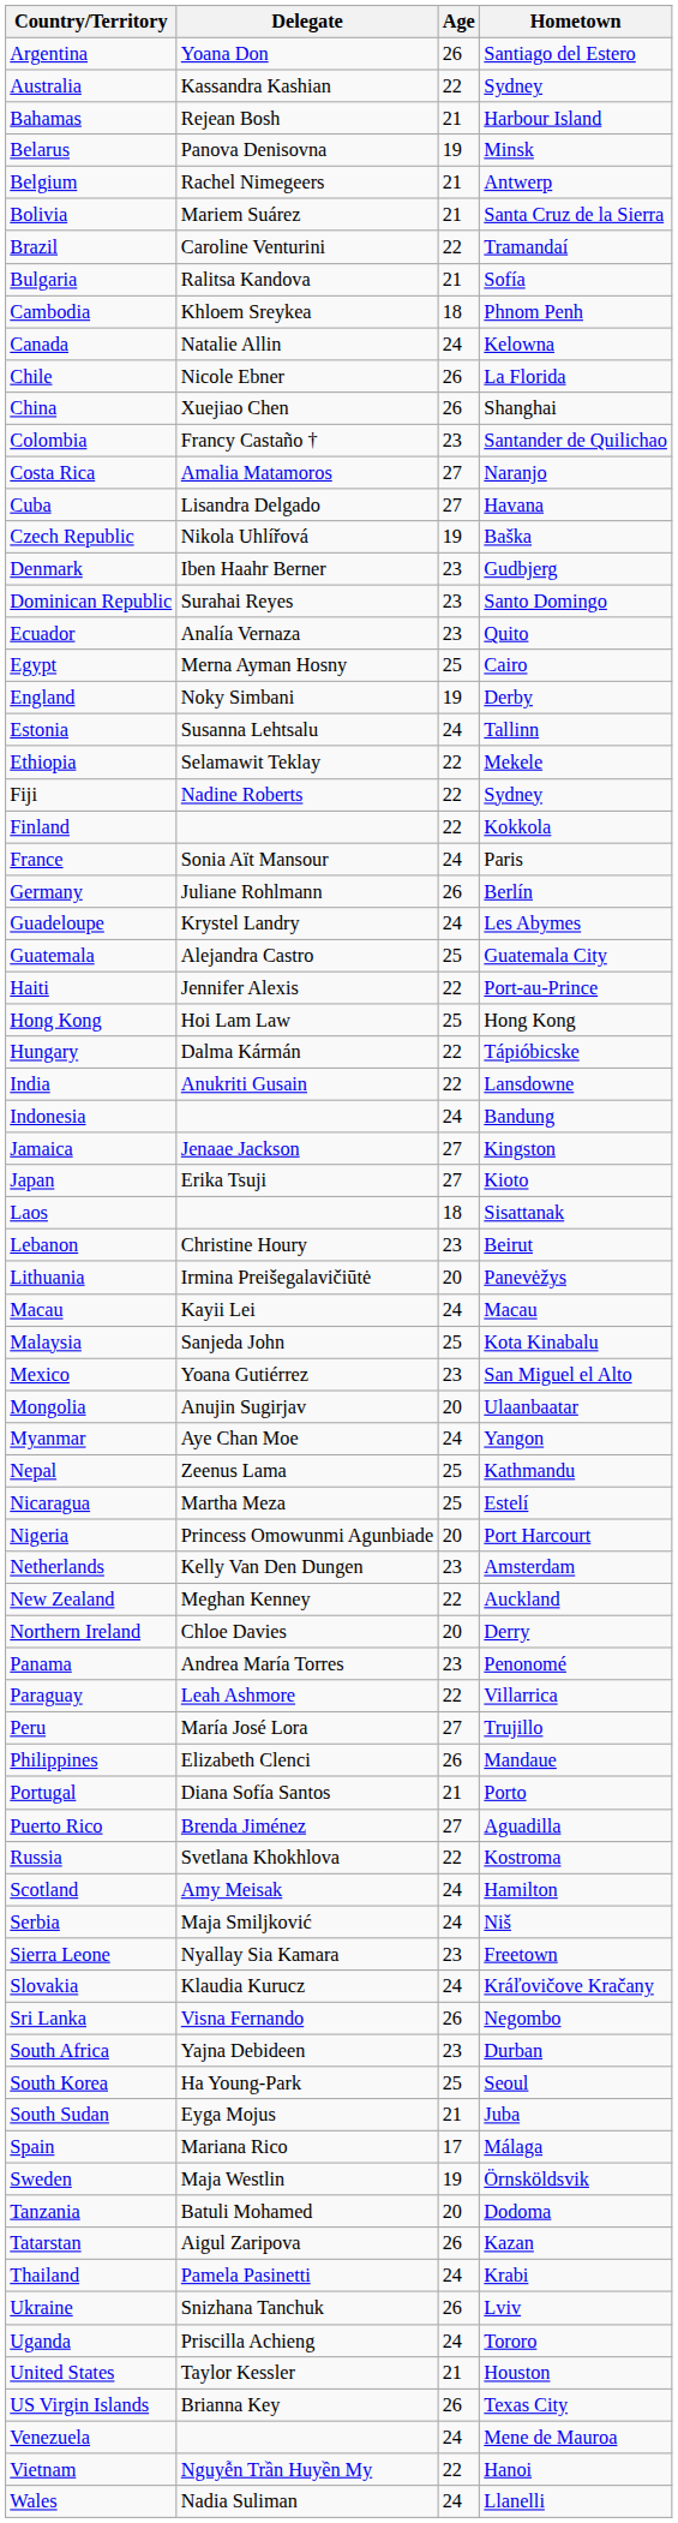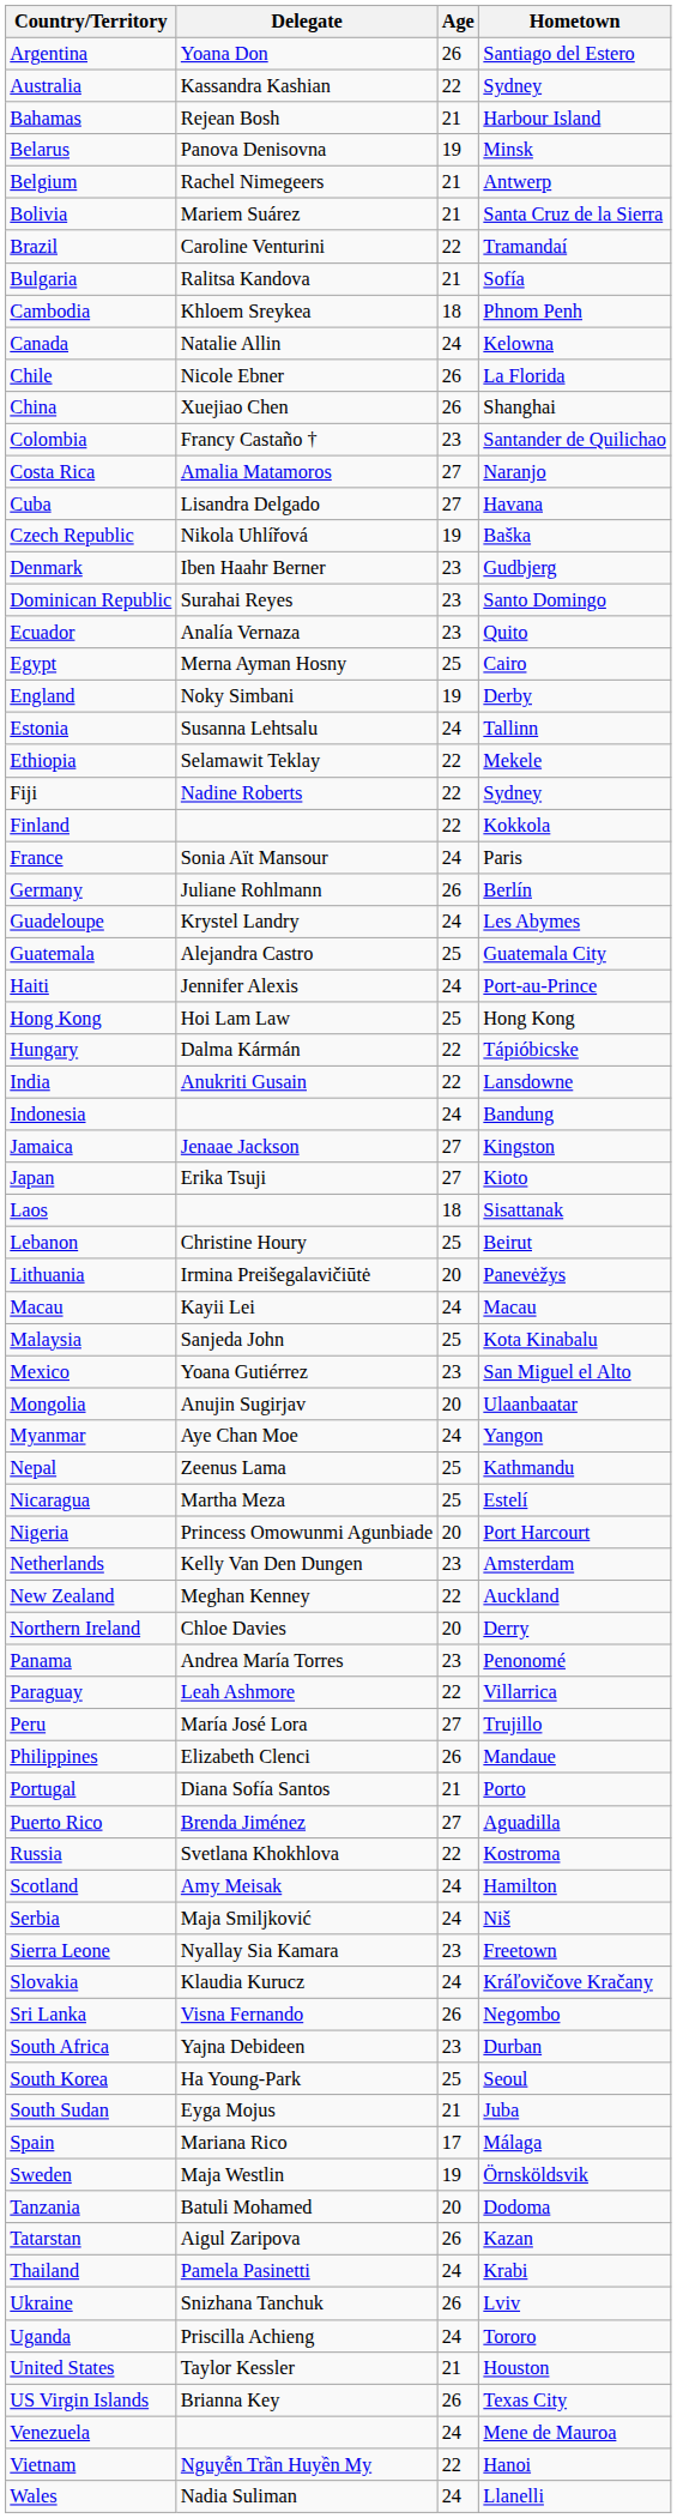 <table class="wikitable sortable" style="font-size: 95%;">
 <tr>
 <th>Country/Territory</th>
 <th>Delegate</th>
 <th>Age</th>
 <th>Hometown</th>
 </tr>
 <tr>
 <td> <a href='#'>Argentina</a></td>
 <td><a href='#'>Yoana Don</a></td>
 <td>26</td>
 <td><a href='#'>Santiago del Estero</a></td>
 </tr>
 <tr>
 <td> <a href='#'>Australia</a></td>
 <td>Kassandra Kashian</td>
 <td>22</td>
 <td><a href='#'>Sydney</a></td>
 </tr>
 <tr>
 <td> <a href='#'>Bahamas</a></td>
 <td>Rejean Bosh</td>
 <td>21</td>
 <td><a href='#'>Harbour Island</a></td>
 </tr>
 <tr>
 <td> <a href='#'>Belarus</a></td>
 <td>Panova Denisovna</td>
 <td>19</td>
 <td><a href='#'>Minsk</a></td>
 </tr>
 <tr>
 <td> <a href='#'>Belgium</a></td>
 <td>Rachel Nimegeers</td>
 <td>21</td>
 <td><a href='#'>Antwerp</a></td>
 </tr>
 <tr>
 <td> <a href='#'>Bolivia</a></td>
 <td>Mariem Suárez</td>
 <td>21</td>
 <td><a href='#'>Santa Cruz de la Sierra</a></td>
 </tr>
 <tr>
 <td> <a href='#'>Brazil</a></td>
 <td>Caroline Venturini</td>
 <td>22</td>
 <td><a href='#'>Tramandaí</a></td>
 </tr>
 <tr>
 <td> <a href='#'>Bulgaria</a></td>
 <td>Ralitsa Kandova</td>
 <td>21</td>
 <td><a href='#'>Sofía</a></td>
 </tr>
 <tr>
 <td> <a href='#'>Cambodia</a></td>
 <td>Khloem Sreykea</td>
 <td>18</td>
 <td><a href='#'>Phnom Penh</a></td>
 </tr>
 <tr>
 <td> <a href='#'>Canada</a></td>
 <td>Natalie Allin</td>
 <td>24</td>
 <td><a href='#'>Kelowna</a></td>
 </tr>
 <tr>
 <td> <a href='#'>Chile</a></td>
 <td>Nicole Ebner</td>
 <td>26</td>
 <td><a href='#'>La Florida</a></td>
 </tr>
 <tr>
 <td> <a href='#'>China</a></td>
 <td>Xuejiao Chen</td>
 <td>26</td>
 <td>Shanghai</td>
 </tr>
 <tr>
 <td> <a href='#'>Colombia</a></td>
 <td>Francy Castaño †</td>
 <td>23</td>
 <td><a href='#'>Santander de Quilichao</a></td>
 </tr>
 <tr>
 <td> <a href='#'>Costa Rica</a></td>
 <td><a href='#'>Amalia Matamoros</a></td>
 <td>27</td>
 <td><a href='#'>Naranjo</a></td>
 </tr>
 <tr>
 <td> <a href='#'>Cuba</a></td>
 <td>Lisandra Delgado</td>
 <td>27</td>
 <td><a href='#'>Havana</a></td>
 </tr>
 <tr>
 <td> <a href='#'>Czech Republic</a></td>
 <td>Nikola Uhlířová</td>
 <td>19</td>
 <td><a href='#'>Baška</a></td>
 </tr>
 <tr>
 <td> <a href='#'>Denmark</a></td>
 <td>Iben Haahr Berner</td>
 <td>23</td>
 <td><a href='#'>Gudbjerg</a></td>
 </tr>
 <tr>
 <td> <a href='#'>Dominican Republic</a></td>
 <td>Surahai Reyes</td>
 <td>23</td>
 <td><a href='#'>Santo Domingo</a></td>
 </tr>
 <tr>
 <td> <a href='#'>Ecuador</a></td>
 <td>Analía Vernaza</td>
 <td>23</td>
 <td><a href='#'>Quito</a></td>
 </tr>
 <tr>
 <td> <a href='#'>Egypt</a></td>
 <td>Merna Ayman Hosny</td>
 <td>25</td>
 <td><a href='#'>Cairo</a></td>
 </tr>
 <tr>
 <td> <a href='#'>England</a></td>
 <td>Noky Simbani</td>
 <td>19</td>
 <td><a href='#'>Derby</a></td>
 </tr>
 <tr>
 <td> <a href='#'>Estonia</a></td>
 <td>Susanna Lehtsalu</td>
 <td>24</td>
 <td><a href='#'>Tallinn</a></td>
 </tr>
 <tr>
 <td> <a href='#'>Ethiopia</a></td>
 <td>Selamawit Teklay</td>
 <td>22</td>
 <td><a href='#'>Mekele</a></td>
 </tr>
 <tr>
 <td> Fiji</td>
 <td><a href='#'>Nadine Roberts</a></td>
 <td>22</td>
 <td><a href='#'>Sydney</a></td>
 </tr>
 <tr>
 <td> <a href='#'>Finland</a></td>
 <td></td>
 <td>22</td>
 <td><a href='#'>Kokkola</a></td>
 </tr>
 <tr>
 <td> <a href='#'>France</a></td>
 <td>Sonia Aït Mansour</td>
 <td>24</td>
 <td>Paris</td>
 </tr>
 <tr>
 <td> <a href='#'>Germany</a></td>
 <td>Juliane Rohlmann</td>
 <td>26</td>
 <td><a href='#'>Berlín</a></td>
 </tr>
 <tr>
 <td> <a href='#'>Guadeloupe</a></td>
 <td>Krystel Landry</td>
 <td>24</td>
 <td><a href='#'>Les Abymes</a></td>
 </tr>
 <tr>
 <td> <a href='#'>Guatemala</a></td>
 <td>Alejandra Castro</td>
 <td>25</td>
 <td><a href='#'>Guatemala City</a></td>
 </tr>
 <tr>
 <td> <a href='#'>Haiti</a></td>
 <td>Jennifer Alexis</td>
-<td>22</td>
+<td>24</td>
 <td><a href='#'>Port-au-Prince</a></td>
 </tr>
 <tr>
 <td> <a href='#'>Hong Kong</a></td>
 <td>Hoi Lam Law</td>
 <td>25</td>
 <td>Hong Kong</td>
 </tr>
 <tr>
 <td> <a href='#'>Hungary</a></td>
 <td>Dalma Kármán</td>
 <td>22</td>
 <td><a href='#'>Tápióbicske</a></td>
 </tr>
 <tr>
 <td> <a href='#'>India</a></td>
 <td><a href='#'>Anukriti Gusain</a></td>
 <td>22</td>
 <td><a href='#'>Lansdowne</a></td>
 </tr>
 <tr>
 <td> <a href='#'>Indonesia</a></td>
 <td></td>
 <td>24</td>
 <td><a href='#'>Bandung</a></td>
 </tr>
 <tr>
 <td> <a href='#'>Jamaica</a></td>
 <td><a href='#'>Jenaae Jackson</a></td>
 <td>27</td>
 <td><a href='#'>Kingston</a></td>
 </tr>
 <tr>
 <td> <a href='#'>Japan</a></td>
 <td>Erika Tsuji</td>
 <td>27</td>
 <td><a href='#'>Kioto</a></td>
 </tr>
 <tr>
 <td> <a href='#'>Laos</a></td>
 <td></td>
 <td>18</td>
 <td><a href='#'>Sisattanak</a></td>
 </tr>
 <tr>
 <td> <a href='#'>Lebanon</a></td>
 <td>Christine Houry</td>
-<td>23</td>
+<td>25</td>
 <td><a href='#'>Beirut</a></td>
 </tr>
 <tr>
 <td> <a href='#'>Lithuania</a></td>
 <td>Irmina Preišegalavičiūtė</td>
 <td>20</td>
 <td><a href='#'>Panevėžys</a></td>
 </tr>
 <tr>
 <td> <a href='#'>Macau</a></td>
 <td>Kayii Lei</td>
 <td>24</td>
 <td><a href='#'>Macau</a></td>
 </tr>
 <tr>
 <td> <a href='#'>Malaysia</a></td>
 <td>Sanjeda John</td>
 <td>25</td>
 <td><a href='#'>Kota Kinabalu</a></td>
 </tr>
 <tr>
 <td> <a href='#'>Mexico</a></td>
 <td>Yoana Gutiérrez</td>
 <td>23</td>
 <td><a href='#'>San Miguel el Alto</a></td>
 </tr>
 <tr>
 <td> <a href='#'>Mongolia</a></td>
 <td>Anujin Sugirjav</td>
 <td>20</td>
 <td><a href='#'>Ulaanbaatar</a></td>
 </tr>
 <tr>
 <td> <a href='#'>Myanmar</a></td>
 <td>Aye Chan Moe</td>
 <td>24</td>
 <td><a href='#'>Yangon</a></td>
 </tr>
 <tr>
 <td> <a href='#'>Nepal</a></td>
 <td>Zeenus Lama</td>
 <td>25</td>
 <td><a href='#'>Kathmandu</a></td>
 </tr>
 <tr>
 <td> <a href='#'>Nicaragua</a></td>
 <td>Martha Meza</td>
 <td>25</td>
 <td><a href='#'>Estelí</a></td>
 </tr>
 <tr>
 <td> <a href='#'>Nigeria</a></td>
 <td>Princess Omowunmi Agunbiade</td>
 <td>20</td>
 <td><a href='#'>Port Harcourt</a></td>
 </tr>
 <tr>
 <td> <a href='#'>Netherlands</a></td>
 <td>Kelly Van Den Dungen</td>
 <td>23</td>
 <td><a href='#'>Amsterdam</a></td>
 </tr>
 <tr>
 <td> <a href='#'>New Zealand</a></td>
 <td>Meghan Kenney</td>
 <td>22</td>
 <td><a href='#'>Auckland</a></td>
 </tr>
 <tr>
 <td> <a href='#'>Northern Ireland</a></td>
 <td>Chloe Davies</td>
 <td>20</td>
 <td><a href='#'>Derry</a></td>
 </tr>
 <tr>
 <td> <a href='#'>Panama</a></td>
 <td>Andrea María Torres</td>
 <td>23</td>
 <td><a href='#'>Penonomé</a></td>
 </tr>
 <tr>
 <td> <a href='#'>Paraguay</a></td>
 <td><a href='#'>Leah Ashmore</a></td>
 <td>22</td>
 <td><a href='#'>Villarrica</a></td>
 </tr>
 <tr>
 <td> <a href='#'>Peru</a></td>
 <td>María José Lora</td>
 <td>27</td>
 <td><a href='#'>Trujillo</a></td>
 </tr>
 <tr>
 <td> <a href='#'>Philippines</a></td>
 <td>Elizabeth Clenci</td>
 <td>26</td>
 <td><a href='#'>Mandaue</a></td>
 </tr>
 <tr>
 <td> <a href='#'>Portugal</a></td>
 <td>Diana Sofía Santos</td>
 <td>21</td>
 <td><a href='#'>Porto</a></td>
 </tr>
 <tr>
 <td> <a href='#'>Puerto Rico</a></td>
 <td><a href='#'>Brenda Jiménez</a></td>
 <td>27</td>
 <td><a href='#'>Aguadilla</a></td>
 </tr>
 <tr>
 <td> <a href='#'>Russia</a></td>
 <td>Svetlana Khokhlova</td>
 <td>22</td>
 <td><a href='#'>Kostroma</a></td>
 </tr>
 <tr>
 <td> <a href='#'>Scotland</a></td>
 <td><a href='#'>Amy Meisak</a></td>
 <td>24</td>
 <td><a href='#'>Hamilton</a></td>
 </tr>
 <tr>
 <td> <a href='#'>Serbia</a></td>
 <td>Maja Smiljković</td>
 <td>24</td>
 <td><a href='#'>Niš</a></td>
 </tr>
 <tr>
 <td> <a href='#'>Sierra Leone</a></td>
 <td>Nyallay Sia Kamara</td>
 <td>23</td>
 <td><a href='#'>Freetown</a></td>
 </tr>
 <tr>
 <td> <a href='#'>Slovakia</a></td>
 <td>Klaudia Kurucz</td>
 <td>24</td>
 <td><a href='#'>Kráľovičove Kračany</a></td>
 </tr>
 <tr>
 <td> <a href='#'>Sri Lanka</a></td>
 <td><a href='#'>Visna Fernando</a></td>
 <td>26</td>
 <td><a href='#'>Negombo</a></td>
 </tr>
 <tr>
 <td> <a href='#'>South Africa</a></td>
 <td>Yajna Debideen</td>
 <td>23</td>
 <td><a href='#'>Durban</a></td>
 </tr>
 <tr>
 <td> <a href='#'>South Korea</a></td>
 <td>Ha Young-Park</td>
 <td>25</td>
 <td><a href='#'>Seoul</a></td>
 </tr>
 <tr>
 <td> <a href='#'>South Sudan</a></td>
 <td>Eyga Mojus</td>
 <td>21</td>
 <td><a href='#'>Juba</a></td>
 </tr>
 <tr>
 <td> <a href='#'>Spain</a></td>
 <td>Mariana Rico</td>
 <td>17</td>
 <td><a href='#'>Málaga</a></td>
 </tr>
 <tr>
 <td> <a href='#'>Sweden</a></td>
 <td>Maja Westlin</td>
 <td>19</td>
 <td><a href='#'>Örnsköldsvik</a></td>
 </tr>
 <tr>
 <td> <a href='#'>Tanzania</a></td>
 <td>Batuli Mohamed</td>
 <td>20</td>
 <td><a href='#'>Dodoma</a></td>
 </tr>
 <tr>
 <td><a href='#'>Tatarstan</a></td>
 <td>Aigul Zaripova</td>
 <td>26</td>
 <td><a href='#'>Kazan</a></td>
 </tr>
 <tr>
 <td> <a href='#'>Thailand</a></td>
 <td><a href='#'>Pamela Pasinetti</a></td>
 <td>24</td>
 <td><a href='#'>Krabi</a></td>
 </tr>
 <tr>
 <td> <a href='#'>Ukraine</a></td>
 <td>Snizhana Tanchuk</td>
 <td>26</td>
 <td><a href='#'>Lviv</a></td>
 </tr>
 <tr>
 <td> <a href='#'>Uganda</a></td>
 <td>Priscilla Achieng</td>
 <td>24</td>
 <td><a href='#'>Tororo</a></td>
 </tr>
 <tr>
 <td> <a href='#'>United States</a></td>
 <td>Taylor Kessler</td>
 <td>21</td>
 <td><a href='#'>Houston</a></td>
 </tr>
 <tr>
 <td> <a href='#'>US Virgin Islands</a></td>
 <td>Brianna Key</td>
 <td>26</td>
 <td><a href='#'>Texas City</a></td>
 </tr>
 <tr>
 <td> <a href='#'>Venezuela</a></td>
 <td></td>
 <td>24</td>
 <td><a href='#'>Mene de Mauroa</a></td>
 </tr>
 <tr>
 <td> <a href='#'>Vietnam</a></td>
 <td><a href='#'>Nguyễn Trần Huyền My</a></td>
 <td>22</td>
 <td><a href='#'>Hanoi</a></td>
 </tr>
 <tr>
 <td> <a href='#'>Wales</a></td>
 <td>Nadia Suliman</td>
 <td>24</td>
 <td><a href='#'>Llanelli</a></td>
 </tr>
 </table>
